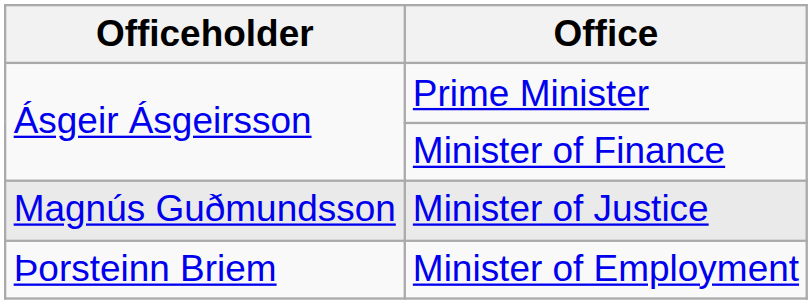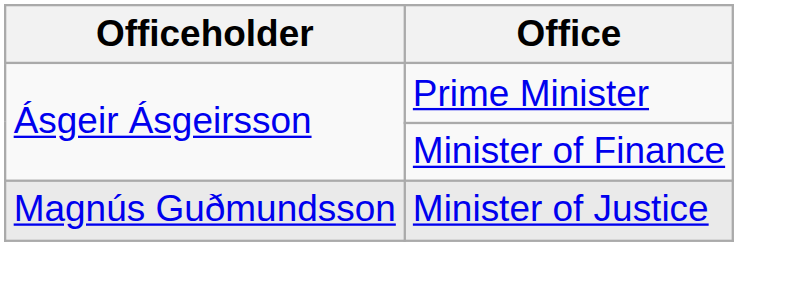 <table class="wikitable">
 <tr>
 <th>Officeholder</th>
 <th>Office</th>
 </tr>
 <tr>
 <td rowspan=2><a href='#'>Ásgeir Ásgeirsson</a></td>
 <td><a href='#'>Prime Minister</a></td>
 </tr>
 <tr>
 <td><a href='#'>Minister of Finance</a></td>
 </tr>
 <tr style="background-color: #EAEAEA;">
 <td><a href='#'>Magnús Guðmundsson</a></td>
 <td><a href='#'>Minister of Justice</a></td>
 </tr>
-<tr>
-<td><a href='#'>Þorsteinn Briem</a></td>
-<td><a href='#'>Minister of Employment</a></td>
-</tr>
 </table>
